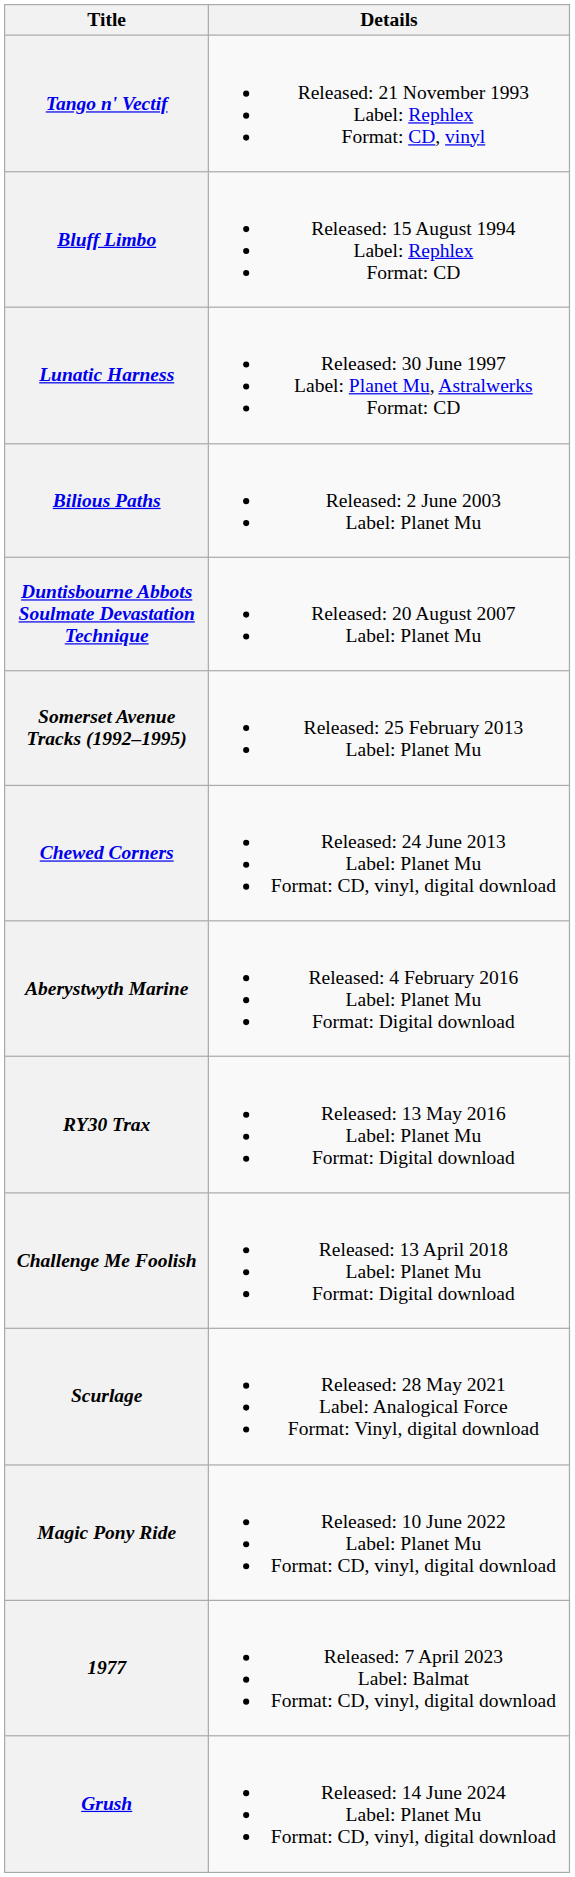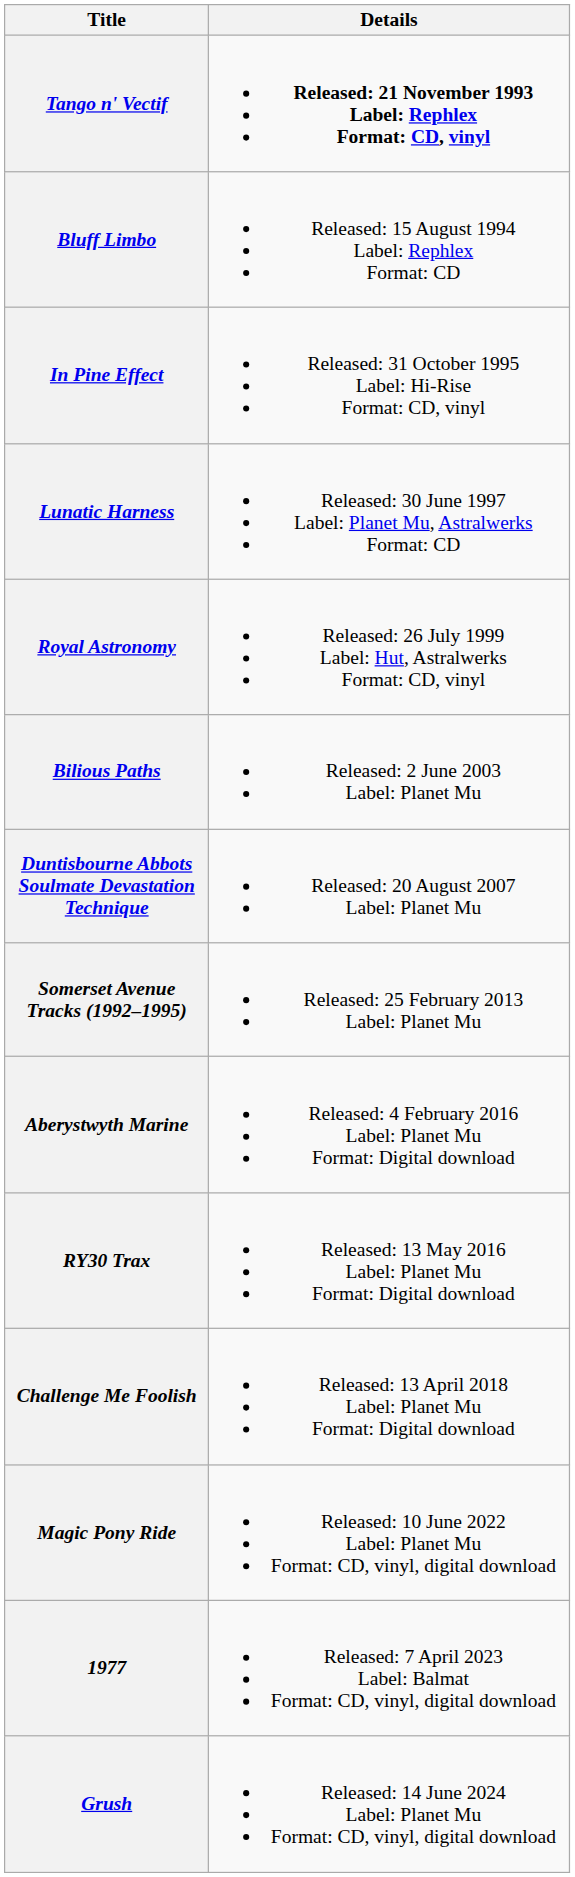 <table class="wikitable plainrowheaders" style="text-align:center;">
 <tr>
 <th scope="col" style="width:10em;">Title</th>
 <th scope="col" style="width:18em;">Details</th>
 </tr>
 <tr>
 <th scope="row"><em><a href='#'>Tango n' Vectif</a></em></th>
-<td><br><ul><li>Released: 21 November 1993</li><li>Label: <a href='#'>Rephlex</a></li><li>Format: <a href='#'>CD</a>, <a href='#'>vinyl</a></li></ul></td>
+<td><strong><br><ul><li>Released: 21 November 1993</li><li>Label: <a href='#'>Rephlex</a></li><li>Format: <a href='#'>CD</a>, <a href='#'>vinyl</a></li></ul></strong></td>
 </tr>
 <tr>
 <th scope="row"><em><a href='#'>Bluff Limbo</a></em></th>
 <td><br><ul><li>Released: 15 August 1994</li><li>Label: <a href='#'>Rephlex</a></li><li>Format: CD</li></ul></td>
 </tr>
 <tr>
+<th scope="row"><em><a href='#'>In Pine Effect</a></em></th>
+<td><br><ul><li>Released: 31 October 1995</li><li>Label: Hi-Rise</li><li>Format: CD, vinyl</li></ul></td>
+</tr>
+<tr>
 <th scope="row"><em><a href='#'>Lunatic Harness</a></em></th>
 <td><br><ul><li>Released: 30 June 1997</li><li>Label: <a href='#'>Planet Mu</a>, <a href='#'>Astralwerks</a></li><li>Format: CD</li></ul></td>
+</tr>
+<tr>
+<th scope="row"><em><a href='#'>Royal Astronomy</a></em></th>
+<td><br><ul><li>Released: 26 July 1999</li><li>Label: <a href='#'>Hut</a>, Astralwerks</li><li>Format: CD, vinyl</li></ul></td>
 </tr>
 <tr>
 <th scope="row"><em><a href='#'>Bilious Paths</a></em></th>
 <td><br><ul><li>Released: 2 June 2003</li><li>Label: Planet Mu</li></ul></td>
 </tr>
 <tr>
 <th scope="row"><em><a href='#'>Duntisbourne Abbots Soulmate Devastation Technique</a></em></th>
 <td><br><ul><li>Released: 20 August 2007</li><li>Label: Planet Mu</li></ul></td>
 </tr>
 <tr>
 <th scope="row"><em>Somerset Avenue Tracks (1992–1995)</em></th>
 <td><br><ul><li>Released: 25 February 2013</li><li>Label: Planet Mu</li></ul></td>
 </tr>
 <tr>
-<th scope="row"><em><a href='#'>Chewed Corners</a></em></th>
-<td><br><ul><li>Released: 24 June 2013</li><li>Label: Planet Mu</li><li>Format: CD, vinyl, digital download</li></ul></td>
-</tr>
-<tr>
 <th scope="row"><em>Aberystwyth Marine</em></th>
 <td><br><ul><li>Released: 4 February 2016</li><li>Label: Planet Mu</li><li>Format: Digital download</li></ul></td>
 </tr>
 <tr>
 <th scope="row"><em>RY30 Trax</em></th>
 <td><br><ul><li>Released: 13 May 2016</li><li>Label: Planet Mu</li><li>Format: Digital download</li></ul></td>
 </tr>
 <tr>
 <th scope="row"><em>Challenge Me Foolish</em></th>
 <td><br><ul><li>Released: 13 April 2018</li><li>Label: Planet Mu</li><li>Format: Digital download</li></ul></td>
-</tr>
-<tr>
-<th scope="row"><em>Scurlage</em></th>
-<td><br><ul><li>Released: 28 May 2021</li><li>Label: Analogical Force</li><li>Format: Vinyl, digital download</li></ul></td>
 </tr>
 <tr>
 <th scope="row"><em>Magic Pony Ride</em></th>
 <td><br><ul><li>Released: 10 June 2022</li><li>Label: Planet Mu</li><li>Format: CD, vinyl, digital download</li></ul></td>
 </tr>
 <tr>
 <th scope="row"><em>1977</em></th>
 <td><br><ul><li>Released: 7 April 2023</li><li>Label: Balmat</li><li>Format: CD, vinyl, digital download</li></ul></td>
 </tr>
 <tr>
 <th scope="row"><em><a href='#'>Grush</a></em></th>
 <td><br><ul><li>Released: 14 June 2024</li><li>Label: Planet Mu</li><li>Format: CD, vinyl, digital download</li></ul></td>
 </tr>
 </table>
